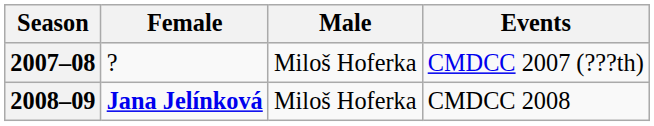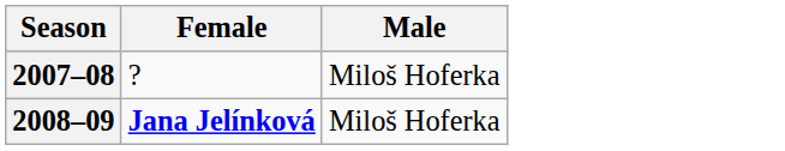 <table class="wikitable">
 <tr>
 <th scope="col">Season</th>
 <th scope="col">Female</th>
 <th scope="col">Male</th>
-<th scope="col">Events</th>
 </tr>
 <tr>
 <th scope="row">2007–08</th>
 <td>?</td>
 <td>Miloš Hoferka</td>
-<td><a href='#'>CMDCC</a> 2007 (???th)</td>
 </tr>
 <tr>
 <th scope="row">2008–09</th>
 <td><strong><a href='#'>Jana Jelínková</a></strong></td>
 <td>Miloš Hoferka</td>
-<td>CMDCC 2008 </td>
 </tr>
 </table>
